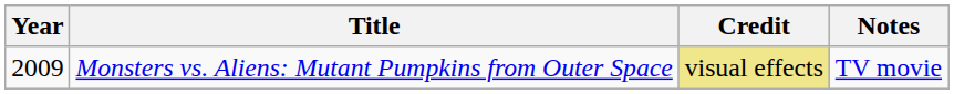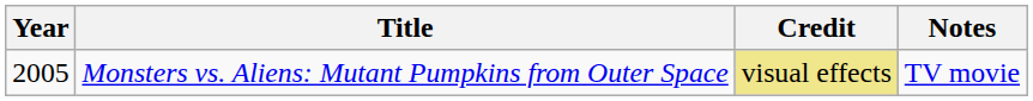 <table class="wikitable sortable">
 <tr>
 <th>Year</th>
 <th>Title</th>
 <th>Credit</th>
 <th>Notes</th>
 </tr>
 <tr>
-<td>2009</td>
+<td>2005</td>
 <td><em><a href='#'>Monsters vs. Aliens: Mutant Pumpkins from Outer Space</a></em></td>
 <td style="background: khaki;">visual effects</td>
 <td><a href='#'>TV movie</a></td>
 </tr>
 </table>
